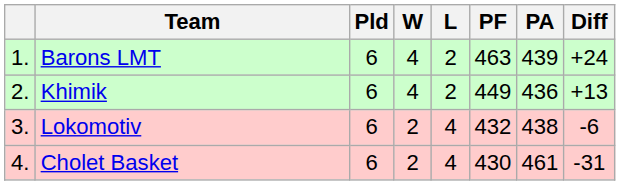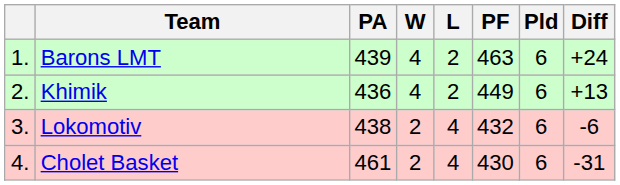 <table class=wikitable style="text-align:center">
 <tr>
 <th width=15></th>
 <th width=220>Team</th>
-<th width=20>Pld</th>
+<th width=20>PA</th>
 <th width=20>W</th>
 <th width=20>L</th>
 <th width=20>PF</th>
-<th width=20>PA</th>
+<th width=20>Pld</th>
 <th width=30>Diff</th>
 </tr>
 <tr style="background: #ccffcc;">
 <td>1.</td>
 <td align=left> <a href='#'>Barons LMT</a></td>
-<td>6</td>
+<td>439</td>
 <td>4</td>
 <td>2</td>
 <td>463</td>
-<td>439</td>
+<td>6</td>
 <td>+24</td>
 </tr>
 <tr style="background: #ccffcc;">
 <td>2.</td>
 <td align=left> <a href='#'>Khimik</a></td>
-<td>6</td>
+<td>436</td>
 <td>4</td>
 <td>2</td>
 <td>449</td>
-<td>436</td>
+<td>6</td>
 <td>+13</td>
 </tr>
 <tr style="background: #ffcccc;">
 <td>3.</td>
 <td align=left> <a href='#'>Lokomotiv</a></td>
-<td>6</td>
+<td>438</td>
 <td>2</td>
 <td>4</td>
 <td>432</td>
-<td>438</td>
+<td>6</td>
 <td>-6</td>
 </tr>
 <tr style="background: #ffcccc;">
 <td>4.</td>
 <td align=left> <a href='#'>Cholet Basket</a></td>
-<td>6</td>
+<td>461</td>
 <td>2</td>
 <td>4</td>
 <td>430</td>
-<td>461</td>
+<td>6</td>
 <td>-31</td>
 </tr>
 </table>
